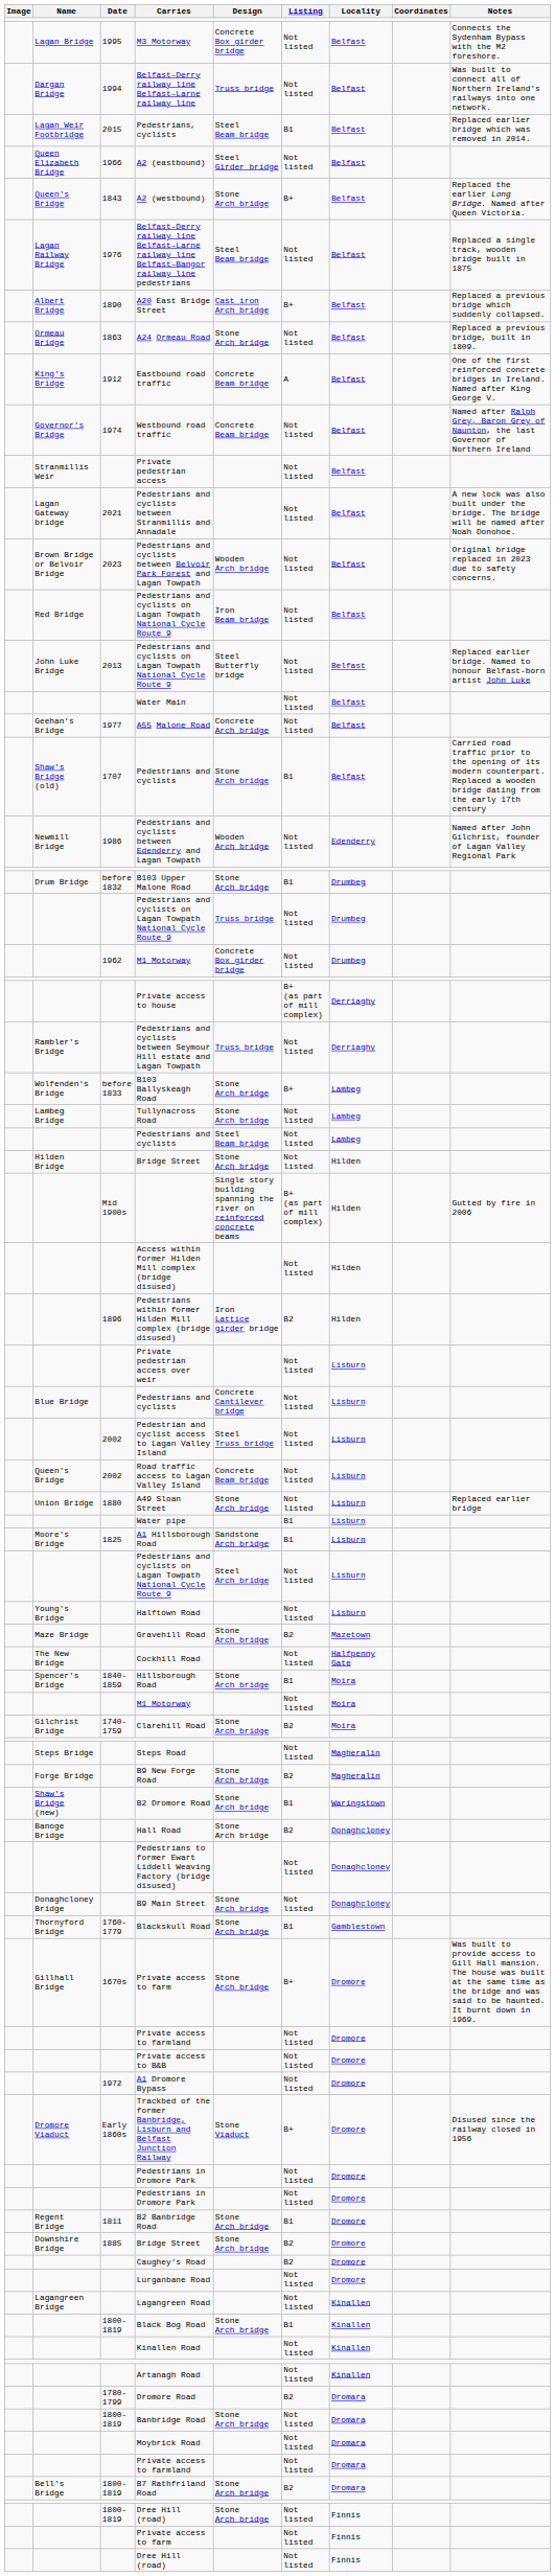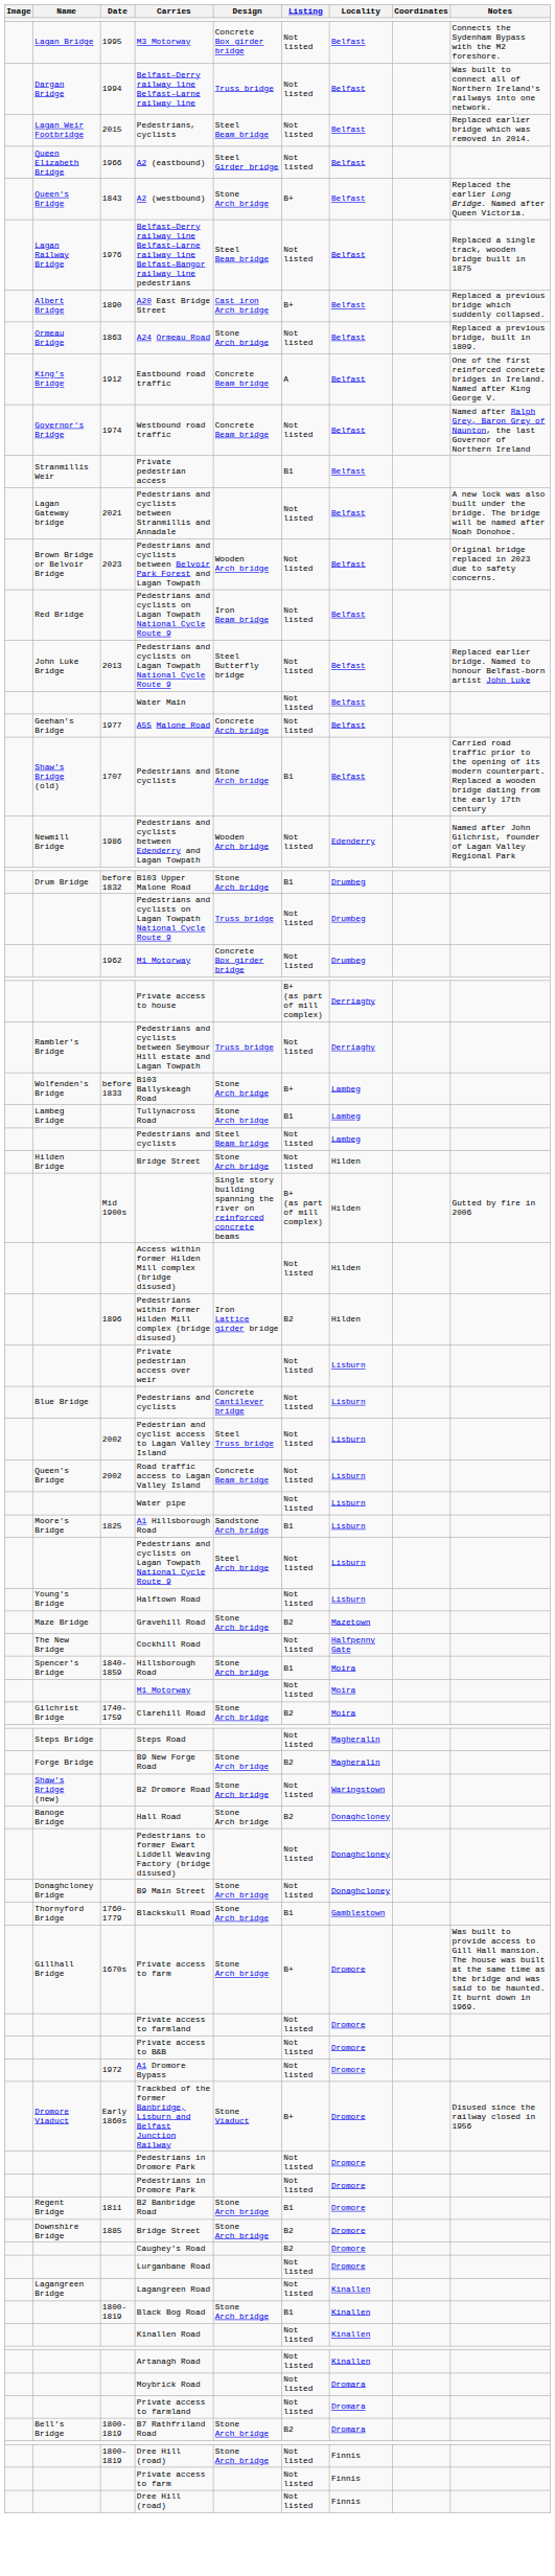 <table class="wikitable sortable">
 <tr>
 <th class="unsortable">Image</th>
 <th>Name</th>
 <th>Date</th>
 <th>Carries</th>
 <th>Design</th>
 <th><a href='#'>Listing</a></th>
 <th>Locality</th>
 <th class="unsortable">Coordinates</th>
 <th class="unsortable">Notes</th>
 </tr>
 <tr>
 <td colspan="9"></td>
 </tr>
 <tr>
 <td></td>
 <td><a href='#'>Lagan Bridge</a></td>
 <td>1995</td>
 <td><a href='#'>M3 Motorway</a></td>
 <td>Concrete<br><a href='#'>Box girder bridge</a></td>
 <td>Not listed</td>
 <td><a href='#'>Belfast</a></td>
 <td></td>
 <td>Connects the Sydenham Bypass with the M2 foreshore.</td>
 </tr>
 <tr>
 <td></td>
 <td><a href='#'>Dargan Bridge</a></td>
 <td>1994</td>
 <td><a href='#'>Belfast–Derry railway line</a><br><a href='#'>Belfast–Larne railway line</a></td>
 <td><a href='#'>Truss bridge</a></td>
 <td>Not listed</td>
 <td><a href='#'>Belfast</a></td>
 <td></td>
 <td>Was built to connect all of Northern Ireland's railways into one network.</td>
 </tr>
 <tr>
 <td></td>
 <td><a href='#'>Lagan Weir Footbridge</a></td>
 <td>2015</td>
 <td>Pedestrians, cyclists</td>
 <td>Steel<br><a href='#'>Beam bridge</a></td>
-<td>B1</td>
+<td>Not listed</td>
 <td><a href='#'>Belfast</a></td>
 <td></td>
 <td>Replaced earlier bridge which was removed in 2014.</td>
 </tr>
 <tr>
 <td></td>
 <td><a href='#'>Queen Elizabeth Bridge</a></td>
 <td>1966</td>
 <td><a href='#'>A2</a> (eastbound)</td>
 <td>Steel<br><a href='#'>Girder bridge</a></td>
 <td>Not listed</td>
 <td><a href='#'>Belfast</a></td>
 <td></td>
 <td></td>
 </tr>
 <tr>
 <td></td>
 <td><a href='#'>Queen's Bridge</a></td>
 <td>1843</td>
 <td><a href='#'>A2</a> (westbound)</td>
 <td>Stone<br><a href='#'>Arch bridge</a></td>
 <td>B+</td>
 <td><a href='#'>Belfast</a></td>
 <td></td>
 <td>Replaced the earlier <em>Long Bridge.</em> Named after Queen Victoria.</td>
 </tr>
 <tr>
 <td></td>
 <td><a href='#'>Lagan Railway Bridge</a></td>
 <td>1976</td>
 <td><a href='#'>Belfast–Derry railway line</a><br><a href='#'>Belfast–Larne railway line</a><br><a href='#'>Belfast–Bangor railway line</a><br>pedestrians</td>
 <td>Steel<br><a href='#'>Beam bridge</a></td>
 <td>Not listed</td>
 <td><a href='#'>Belfast</a></td>
 <td></td>
 <td>Replaced a single track, wooden bridge built in 1875</td>
 </tr>
 <tr>
 <td></td>
 <td><a href='#'>Albert Bridge</a></td>
 <td>1890</td>
 <td><a href='#'>A20</a> East Bridge Street</td>
 <td><a href='#'>Cast iron</a><br><a href='#'>Arch bridge</a></td>
 <td>B+</td>
 <td><a href='#'>Belfast</a></td>
 <td></td>
 <td>Replaced a previous bridge which suddenly collapsed.</td>
 </tr>
 <tr>
 <td></td>
 <td><a href='#'>Ormeau Bridge</a></td>
 <td>1863</td>
 <td><a href='#'>A24</a> <a href='#'>Ormeau Road</a></td>
 <td>Stone<br><a href='#'>Arch bridge</a></td>
 <td>Not listed</td>
 <td><a href='#'>Belfast</a></td>
 <td></td>
 <td>Replaced a previous bridge, built in 1809.</td>
 </tr>
 <tr>
 <td></td>
 <td><a href='#'>King's Bridge</a></td>
 <td>1912</td>
 <td>Eastbound road traffic</td>
 <td>Concrete<br><a href='#'>Beam bridge</a></td>
 <td>A</td>
 <td><a href='#'>Belfast</a></td>
 <td></td>
 <td>One of the first reinforced concrete bridges in Ireland. Named after King George V.</td>
 </tr>
 <tr>
 <td></td>
 <td><a href='#'>Governor's Bridge</a></td>
 <td>1974</td>
 <td>Westbound road traffic</td>
 <td>Concrete<br><a href='#'>Beam bridge</a></td>
 <td>Not listed</td>
 <td><a href='#'>Belfast</a></td>
 <td></td>
 <td>Named after <a href='#'>Ralph Grey, Baron Grey of Naunton</a>, the last Governor of Northern Ireland</td>
 </tr>
 <tr>
 <td></td>
 <td>Stranmillis Weir</td>
 <td></td>
 <td>Private pedestrian access</td>
 <td></td>
-<td>Not listed</td>
+<td>B1</td>
 <td><a href='#'>Belfast</a></td>
 <td></td>
 <td></td>
 </tr>
 <tr>
 <td></td>
 <td>Lagan Gateway bridge</td>
 <td>2021</td>
 <td>Pedestrians and cyclists between Stranmillis and Annadale</td>
 <td></td>
 <td>Not listed</td>
 <td><a href='#'>Belfast</a></td>
 <td></td>
 <td>A new lock was also built under the bridge. The bridge will be named after Noah Donohoe.</td>
 </tr>
 <tr>
 <td></td>
 <td>Brown Bridge or Belvoir Bridge</td>
 <td>2023</td>
 <td>Pedestrians and cyclists between <a href='#'>Belvoir Park Forest</a> and Lagan Towpath</td>
 <td>Wooden<br><a href='#'>Arch bridge</a></td>
 <td>Not listed</td>
 <td><a href='#'>Belfast</a></td>
 <td></td>
 <td>Original bridge replaced in 2023 due to safety concerns.</td>
 </tr>
 <tr>
 <td></td>
 <td>Red Bridge</td>
 <td></td>
 <td>Pedestrians and cyclists on Lagan Towpath <a href='#'>National Cycle Route 9</a></td>
 <td>Iron<br><a href='#'>Beam bridge</a></td>
 <td>Not listed</td>
 <td><a href='#'>Belfast</a></td>
 <td></td>
 <td></td>
 </tr>
 <tr>
 <td></td>
 <td>John Luke Bridge</td>
 <td>2013</td>
 <td>Pedestrians and cyclists on Lagan Towpath <a href='#'>National Cycle Route 9</a></td>
 <td>Steel<br>Butterfly bridge</td>
 <td>Not listed</td>
 <td><a href='#'>Belfast</a></td>
 <td></td>
 <td>Replaced earlier bridge.  Named to honour Belfast-born artist <a href='#'>John Luke</a></td>
 </tr>
 <tr>
 <td></td>
 <td></td>
 <td></td>
 <td>Water Main</td>
 <td></td>
 <td>Not listed</td>
 <td><a href='#'>Belfast</a></td>
 <td></td>
 <td></td>
 </tr>
 <tr>
 <td></td>
 <td>Geehan's Bridge</td>
 <td>1977</td>
 <td><a href='#'>A55</a> <a href='#'>Malone Road</a></td>
 <td>Concrete<br><a href='#'>Arch bridge</a></td>
 <td>Not listed</td>
 <td><a href='#'>Belfast</a></td>
 <td></td>
 <td></td>
 </tr>
 <tr>
 <td></td>
 <td><a href='#'>Shaw's Bridge</a><br>(old)</td>
 <td>1707</td>
 <td>Pedestrians and cyclists</td>
 <td>Stone<br><a href='#'>Arch bridge</a></td>
 <td>B1</td>
 <td><a href='#'>Belfast</a></td>
 <td></td>
 <td>Carried road traffic prior to the opening of its modern counterpart. Replaced a wooden bridge dating from the early 17th century </td>
 </tr>
 <tr>
 <td></td>
 <td>Newmill Bridge</td>
 <td>1986</td>
 <td>Pedestrians and cyclists between <a href='#'>Edenderry</a> and Lagan Towpath</td>
 <td>Wooden<br><a href='#'>Arch bridge</a></td>
 <td>Not listed</td>
 <td><a href='#'>Edenderry</a></td>
 <td></td>
 <td>Named after John Gilchrist, founder of Lagan Valley Regional Park</td>
 </tr>
 <tr>
 <td colspan="9"></td>
 </tr>
 <tr>
 <td></td>
 <td>Drum Bridge</td>
 <td>before<br>1832</td>
 <td>B103 Upper Malone Road</td>
 <td>Stone<br><a href='#'>Arch bridge</a></td>
 <td>B1</td>
 <td><a href='#'>Drumbeg</a></td>
 <td></td>
 <td></td>
 </tr>
 <tr>
 <td></td>
 <td></td>
 <td></td>
 <td>Pedestrians and cyclists on Lagan Towpath <a href='#'>National Cycle Route 9</a></td>
 <td><a href='#'>Truss bridge</a></td>
 <td>Not listed</td>
 <td><a href='#'>Drumbeg</a></td>
 <td></td>
 <td></td>
 </tr>
 <tr>
 <td></td>
 <td></td>
 <td>1962</td>
 <td><a href='#'>M1 Motorway</a></td>
 <td>Concrete<br><a href='#'>Box girder bridge</a></td>
 <td>Not listed</td>
 <td><a href='#'>Drumbeg</a></td>
 <td></td>
 <td></td>
 </tr>
 <tr>
 <td colspan="9"></td>
 </tr>
 <tr>
 <td></td>
 <td></td>
 <td></td>
 <td>Private access to house</td>
 <td></td>
 <td>B+<br>(as part of mill complex)</td>
 <td><a href='#'>Derriaghy</a></td>
 <td></td>
 <td></td>
 </tr>
 <tr>
 <td></td>
 <td>Rambler's Bridge</td>
 <td></td>
 <td>Pedestrians and cyclists between Seymour Hill estate and Lagan Towpath</td>
 <td><a href='#'>Truss bridge</a></td>
 <td>Not listed</td>
 <td><a href='#'>Derriaghy</a></td>
 <td></td>
 <td></td>
 </tr>
 <tr>
 <td></td>
 <td>Wolfenden's Bridge</td>
 <td>before<br>1833</td>
 <td>B103 Ballyskeagh Road</td>
 <td>Stone<br><a href='#'>Arch bridge</a></td>
 <td>B+</td>
 <td><a href='#'>Lambeg</a></td>
 <td></td>
 <td></td>
 </tr>
 <tr>
 <td></td>
 <td>Lambeg Bridge</td>
 <td></td>
 <td>Tullynacross Road</td>
 <td>Stone<br><a href='#'>Arch bridge</a></td>
-<td>Not listed</td>
+<td>B1</td>
 <td><a href='#'>Lambeg</a></td>
 <td></td>
 <td></td>
 </tr>
 <tr>
 <td></td>
 <td></td>
 <td></td>
 <td>Pedestrians and cyclists</td>
 <td>Steel<br><a href='#'>Beam bridge</a></td>
 <td>Not listed</td>
 <td><a href='#'>Lambeg</a></td>
 <td></td>
 <td></td>
 </tr>
 <tr>
 <td></td>
 <td>Hilden Bridge</td>
 <td></td>
 <td>Bridge Street</td>
 <td>Stone<br><a href='#'>Arch bridge</a></td>
 <td>Not listed</td>
 <td>Hilden</td>
 <td></td>
 <td></td>
 </tr>
 <tr>
 <td></td>
 <td></td>
 <td>Mid 1900s</td>
 <td></td>
 <td>Single story building spanning the river on <a href='#'>reinforced concrete</a> beams</td>
 <td>B+<br>(as part of mill complex)</td>
 <td>Hilden</td>
 <td></td>
 <td>Gutted by fire in 2006</td>
 </tr>
 <tr>
 <td></td>
 <td></td>
 <td></td>
 <td>Access within former Hilden Mill complex (bridge disused)</td>
 <td></td>
 <td>Not listed</td>
 <td>Hilden</td>
 <td></td>
 <td></td>
 </tr>
 <tr>
 <td></td>
 <td></td>
 <td>1896</td>
 <td>Pedestrians within former Hilden Mill complex (bridge disused)</td>
 <td>Iron<br><a href='#'>Lattice girder</a> bridge</td>
 <td>B2</td>
 <td>Hilden</td>
 <td></td>
 <td></td>
 </tr>
 <tr>
 <td></td>
 <td></td>
 <td></td>
 <td>Private pedestrian access over weir</td>
 <td></td>
 <td>Not listed</td>
 <td><a href='#'>Lisburn</a></td>
 <td></td>
 <td></td>
 </tr>
 <tr>
 <td></td>
 <td>Blue Bridge</td>
 <td></td>
 <td>Pedestrians and cyclists</td>
 <td>Concrete<br><a href='#'>Cantilever bridge</a></td>
 <td>Not listed</td>
 <td><a href='#'>Lisburn</a></td>
 <td></td>
 <td></td>
 </tr>
 <tr>
 <td></td>
 <td></td>
 <td>2002</td>
 <td>Pedestrian and cyclist access to Lagan Valley Island</td>
 <td>Steel<br><a href='#'>Truss bridge</a></td>
 <td>Not listed</td>
 <td><a href='#'>Lisburn</a></td>
 <td></td>
 <td></td>
 </tr>
 <tr>
 <td></td>
 <td>Queen's Bridge</td>
 <td>2002</td>
 <td>Road traffic access to Lagan Valley Island</td>
 <td>Concrete<br><a href='#'>Beam bridge</a></td>
 <td>Not listed</td>
 <td><a href='#'>Lisburn</a></td>
 <td></td>
 <td></td>
 </tr>
 <tr>
 <td></td>
-<td>Union Bridge</td>
-<td>1880</td>
-<td>A49 Sloan Street</td>
-<td>Stone<br><a href='#'>Arch bridge</a></td>
-<td>Not listed</td>
-<td><a href='#'>Lisburn</a></td>
-<td></td>
-<td>Replaced earlier bridge</td>
-</tr>
-<tr>
-<td></td>
 <td></td>
 <td></td>
 <td>Water pipe</td>
 <td></td>
-<td>B1</td>
+<td>Not listed</td>
 <td><a href='#'>Lisburn</a></td>
 <td></td>
 <td></td>
 </tr>
 <tr>
 <td></td>
 <td>Moore's Bridge</td>
 <td>1825</td>
 <td><a href='#'>A1</a> Hillsborough Road</td>
 <td>Sandstone<br><a href='#'>Arch bridge</a></td>
 <td>B1</td>
 <td><a href='#'>Lisburn</a></td>
 <td></td>
 <td></td>
 </tr>
 <tr>
 <td></td>
 <td></td>
 <td></td>
 <td>Pedestrians and cyclists on Lagan Towpath <a href='#'>National Cycle Route 9</a></td>
 <td>Steel<br><a href='#'>Arch bridge</a></td>
 <td>Not listed</td>
 <td><a href='#'>Lisburn</a></td>
 <td></td>
 <td></td>
 </tr>
 <tr>
 <td></td>
 <td>Young's Bridge</td>
 <td></td>
 <td>Halftown Road</td>
 <td></td>
 <td>Not listed</td>
 <td><a href='#'>Lisburn</a></td>
 <td></td>
 <td></td>
 </tr>
 <tr>
 <td></td>
 <td>Maze Bridge</td>
 <td></td>
 <td>Gravehill Road</td>
 <td>Stone<br><a href='#'>Arch bridge</a></td>
 <td>B2</td>
 <td><a href='#'>Mazetown</a></td>
 <td></td>
 <td></td>
 </tr>
 <tr>
 <td></td>
 <td>The New Bridge</td>
 <td></td>
 <td>Cockhill Road</td>
 <td></td>
 <td>Not listed</td>
 <td><a href='#'>Halfpenny Gate</a></td>
 <td></td>
 <td></td>
 </tr>
 <tr>
 <td></td>
 <td>Spencer's Bridge</td>
 <td>1840-1859</td>
 <td>Hillsborough Road</td>
 <td>Stone<br><a href='#'>Arch bridge</a></td>
 <td>B1</td>
 <td><a href='#'>Moira</a></td>
 <td></td>
 <td></td>
 </tr>
 <tr>
 <td></td>
 <td></td>
 <td></td>
 <td><a href='#'>M1 Motorway</a></td>
 <td></td>
 <td>Not listed</td>
 <td><a href='#'>Moira</a></td>
 <td></td>
 <td></td>
 </tr>
 <tr>
 <td></td>
 <td>Gilchrist Bridge</td>
 <td>1740-1759</td>
 <td>Clarehill Road</td>
 <td>Stone<br><a href='#'>Arch bridge</a></td>
 <td>B2</td>
 <td><a href='#'>Moira</a></td>
 <td></td>
 <td></td>
 </tr>
 <tr>
 <td colspan="9"></td>
 </tr>
 <tr>
 <td></td>
 <td>Steps Bridge</td>
 <td></td>
 <td>Steps Road</td>
 <td></td>
 <td>Not listed</td>
 <td><a href='#'>Magheralin</a></td>
 <td></td>
 <td></td>
 </tr>
 <tr>
 <td></td>
 <td>Forge Bridge</td>
 <td></td>
 <td>B9 New Forge Road</td>
 <td>Stone<br><a href='#'>Arch bridge</a></td>
 <td>B2</td>
 <td><a href='#'>Magheralin</a></td>
 <td></td>
 <td></td>
 </tr>
 <tr>
 <td></td>
 <td><a href='#'>Shaw's Bridge</a><br>(new)</td>
 <td></td>
 <td>B2 Dromore Road</td>
 <td>Stone<br><a href='#'>Arch bridge</a></td>
-<td>B1</td>
+<td>Not listed</td>
 <td><a href='#'>Waringstown</a></td>
 <td></td>
 <td></td>
 </tr>
 <tr>
 <td></td>
 <td>Banoge Bridge</td>
 <td></td>
 <td>Hall Road</td>
 <td>Stone<br>Arch bridge</td>
 <td>B2</td>
 <td><a href='#'>Donaghcloney</a></td>
 <td></td>
 <td></td>
 </tr>
 <tr>
 <td></td>
 <td></td>
 <td></td>
 <td>Pedestrians to former Ewart Liddell Weaving Factory (bridge disused)</td>
 <td></td>
 <td>Not listed</td>
 <td><a href='#'>Donaghcloney</a></td>
 <td></td>
 <td></td>
 </tr>
 <tr>
 <td></td>
 <td>Donaghcloney Bridge</td>
 <td></td>
 <td>B9 Main Street</td>
 <td>Stone<br><a href='#'>Arch bridge</a></td>
 <td>Not listed</td>
 <td><a href='#'>Donaghcloney</a></td>
 <td></td>
 <td></td>
 </tr>
 <tr>
 <td></td>
 <td>Thornyford Bridge</td>
 <td>1760-1779</td>
 <td>Blackskull Road</td>
 <td>Stone<br><a href='#'>Arch bridge</a></td>
 <td>B1</td>
 <td><a href='#'>Gamblestown</a></td>
 <td></td>
 <td></td>
 </tr>
 <tr>
 <td></td>
 <td>Gillhall Bridge</td>
 <td>1670s</td>
 <td>Private access to farm</td>
 <td>Stone<br><a href='#'>Arch bridge</a></td>
 <td>B+</td>
 <td><a href='#'>Dromore</a></td>
 <td></td>
 <td>Was built to provide access to Gill Hall mansion. The house was built at the same time as the bridge and was said to be haunted. It burnt down in 1969.</td>
 </tr>
 <tr>
 <td></td>
 <td></td>
 <td></td>
 <td>Private access to farmland</td>
 <td></td>
 <td>Not listed</td>
 <td><a href='#'>Dromore</a></td>
 <td></td>
 <td></td>
 </tr>
 <tr>
 <td></td>
 <td></td>
 <td></td>
 <td>Private access to B&B</td>
 <td></td>
 <td>Not listed</td>
 <td><a href='#'>Dromore</a></td>
 <td></td>
 <td></td>
 </tr>
 <tr>
 <td></td>
 <td></td>
 <td>1972</td>
 <td><a href='#'>A1</a> Dromore Bypass</td>
 <td></td>
 <td>Not listed</td>
 <td><a href='#'>Dromore</a></td>
 <td></td>
 <td></td>
 </tr>
 <tr>
 <td></td>
 <td><a href='#'>Dromore Viaduct</a></td>
 <td>Early 1860s</td>
 <td>Trackbed of the former <a href='#'>Banbridge, Lisburn and Belfast Junction Railway</a></td>
 <td>Stone<br><a href='#'>Viaduct</a></td>
 <td>B+</td>
 <td><a href='#'>Dromore</a></td>
 <td></td>
 <td>Disused since the railway closed in 1956</td>
 </tr>
 <tr>
 <td></td>
 <td></td>
 <td></td>
 <td>Pedestrians in Dromore Park</td>
 <td></td>
 <td>Not listed</td>
 <td><a href='#'>Dromore</a></td>
 <td></td>
 <td></td>
 </tr>
 <tr>
 <td></td>
 <td></td>
 <td></td>
 <td>Pedestrians in Dromore Park</td>
 <td></td>
 <td>Not listed</td>
 <td><a href='#'>Dromore</a></td>
 <td></td>
 <td></td>
 </tr>
 <tr>
 <td></td>
 <td>Regent Bridge</td>
 <td>1811</td>
 <td>B2 Banbridge Road</td>
 <td>Stone<br><a href='#'>Arch bridge</a></td>
 <td>B1</td>
 <td><a href='#'>Dromore</a></td>
 <td></td>
 <td></td>
 </tr>
 <tr>
 <td></td>
 <td>Downshire Bridge</td>
 <td>1885</td>
 <td>Bridge Street</td>
 <td>Stone<br><a href='#'>Arch bridge</a></td>
 <td>B2</td>
 <td><a href='#'>Dromore</a></td>
 <td></td>
 <td></td>
 </tr>
 <tr>
 <td></td>
 <td></td>
 <td></td>
 <td>Caughey's Road</td>
 <td></td>
 <td>B2</td>
 <td><a href='#'>Dromore</a></td>
 <td></td>
 <td></td>
 </tr>
 <tr>
 <td></td>
 <td></td>
 <td></td>
 <td>Lurganbane Road</td>
 <td></td>
 <td>Not listed</td>
 <td><a href='#'>Dromore</a></td>
 <td></td>
 <td></td>
 </tr>
 <tr>
 <td></td>
 <td>Lagangreen Bridge</td>
 <td></td>
 <td>Lagangreen Road</td>
 <td></td>
 <td>Not listed</td>
 <td><a href='#'>Kinallen</a></td>
 <td></td>
 <td></td>
 </tr>
 <tr>
 <td></td>
 <td></td>
 <td>1800-1819</td>
 <td>Black Bog Road</td>
 <td>Stone<br><a href='#'>Arch bridge</a></td>
 <td>B1</td>
 <td><a href='#'>Kinallen</a></td>
 <td></td>
 <td></td>
 </tr>
 <tr>
 <td></td>
 <td></td>
 <td></td>
 <td>Kinallen Road</td>
 <td></td>
 <td>Not listed</td>
 <td><a href='#'>Kinallen</a></td>
 <td></td>
 <td></td>
 </tr>
 <tr>
 <td colspan="9"></td>
 </tr>
 <tr>
 <td></td>
 <td></td>
 <td></td>
 <td>Artanagh Road</td>
 <td></td>
 <td>Not listed</td>
 <td><a href='#'>Kinallen</a></td>
 <td></td>
 <td></td>
 </tr>
 <tr>
 <td></td>
 <td></td>
-<td>1780- 1799</td>
-<td>Dromore Road</td>
-<td></td>
-<td>B2</td>
-<td><a href='#'>Dromara</a></td>
-<td></td>
-<td></td>
-</tr>
-<tr>
-<td></td>
-<td></td>
-<td>1800-1819</td>
-<td>Banbridge Road</td>
-<td>Stone<br><a href='#'>Arch bridge</a></td>
-<td>Not listed</td>
-<td><a href='#'>Dromara</a></td>
-<td></td>
-<td></td>
-</tr>
-<tr>
-<td></td>
-<td></td>
 <td></td>
 <td>Moybrick Road</td>
 <td></td>
 <td>Not listed</td>
 <td><a href='#'>Dromara</a></td>
 <td></td>
 <td></td>
 </tr>
 <tr>
 <td></td>
 <td></td>
 <td></td>
 <td>Private access to farmland</td>
 <td></td>
 <td>Not listed</td>
 <td><a href='#'>Dromara</a></td>
 <td></td>
 <td></td>
 </tr>
 <tr>
 <td></td>
 <td>Bell's Bridge</td>
 <td>1800-1819</td>
 <td>B7 Rathfriland Road</td>
 <td>Stone<br><a href='#'>Arch bridge</a></td>
 <td>B2</td>
 <td><a href='#'>Dromara</a></td>
 <td></td>
 <td></td>
 </tr>
 <tr>
 <td colspan="9"></td>
 </tr>
 <tr>
 <td></td>
 <td></td>
 <td>1800-1819</td>
 <td>Dree Hill (road)</td>
 <td>Stone<br><a href='#'>Arch bridge</a></td>
 <td>Not listed</td>
 <td>Finnis</td>
 <td></td>
 <td></td>
 </tr>
 <tr>
 <td></td>
 <td></td>
 <td></td>
 <td>Private access to farm</td>
 <td></td>
 <td>Not listed</td>
 <td>Finnis</td>
 <td></td>
 <td></td>
 </tr>
 <tr>
 <td></td>
 <td></td>
 <td></td>
 <td>Dree Hill (road)</td>
 <td></td>
 <td>Not listed</td>
 <td>Finnis</td>
 <td></td>
 <td></td>
 </tr>
 </table>
